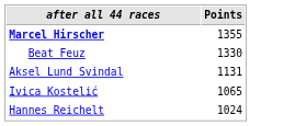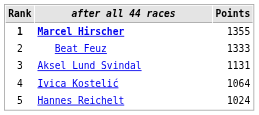 <table cellspacing="1" cellpadding="3" style="border:1px solid #AAAAAA;font-size:86%">
 <tr bgcolor="#E4E4E4">
+<th style="border-bottom:1px solid #AAAAAA" width=10>Rank</th>
 <th style="border-bottom:1px solid #AAAAAA" width=200><strong><em>after all 44 races</em></strong></th>
 <th style="border-bottom:1px solid #AAAAAA" width=20>Points</th>
 </tr>
 <tr>
+<td align="center"><strong>1</strong></td>
 <td> <strong><a href='#'>Marcel Hirscher</a></strong></td>
 <td align="right">1355</td>
 </tr>
 <tr>
+<td align="center">2</td>
 <td>   <a href='#'>Beat Feuz</a></td>
-<td align="right">1330</td>
+<td align="right">1333</td>
 </tr>
 <tr>
+<td align="center">3</td>
 <td> <a href='#'>Aksel Lund Svindal</a></td>
 <td align="right">1131</td>
 </tr>
 <tr>
+<td align="center">4</td>
 <td> <a href='#'>Ivica Kostelić</a></td>
-<td align="right">1065</td>
+<td align="right">1064</td>
 </tr>
 <tr>
+<td align="center">5</td>
 <td> <a href='#'>Hannes Reichelt</a></td>
 <td align="right">1024</td>
 </tr>
 </table>
